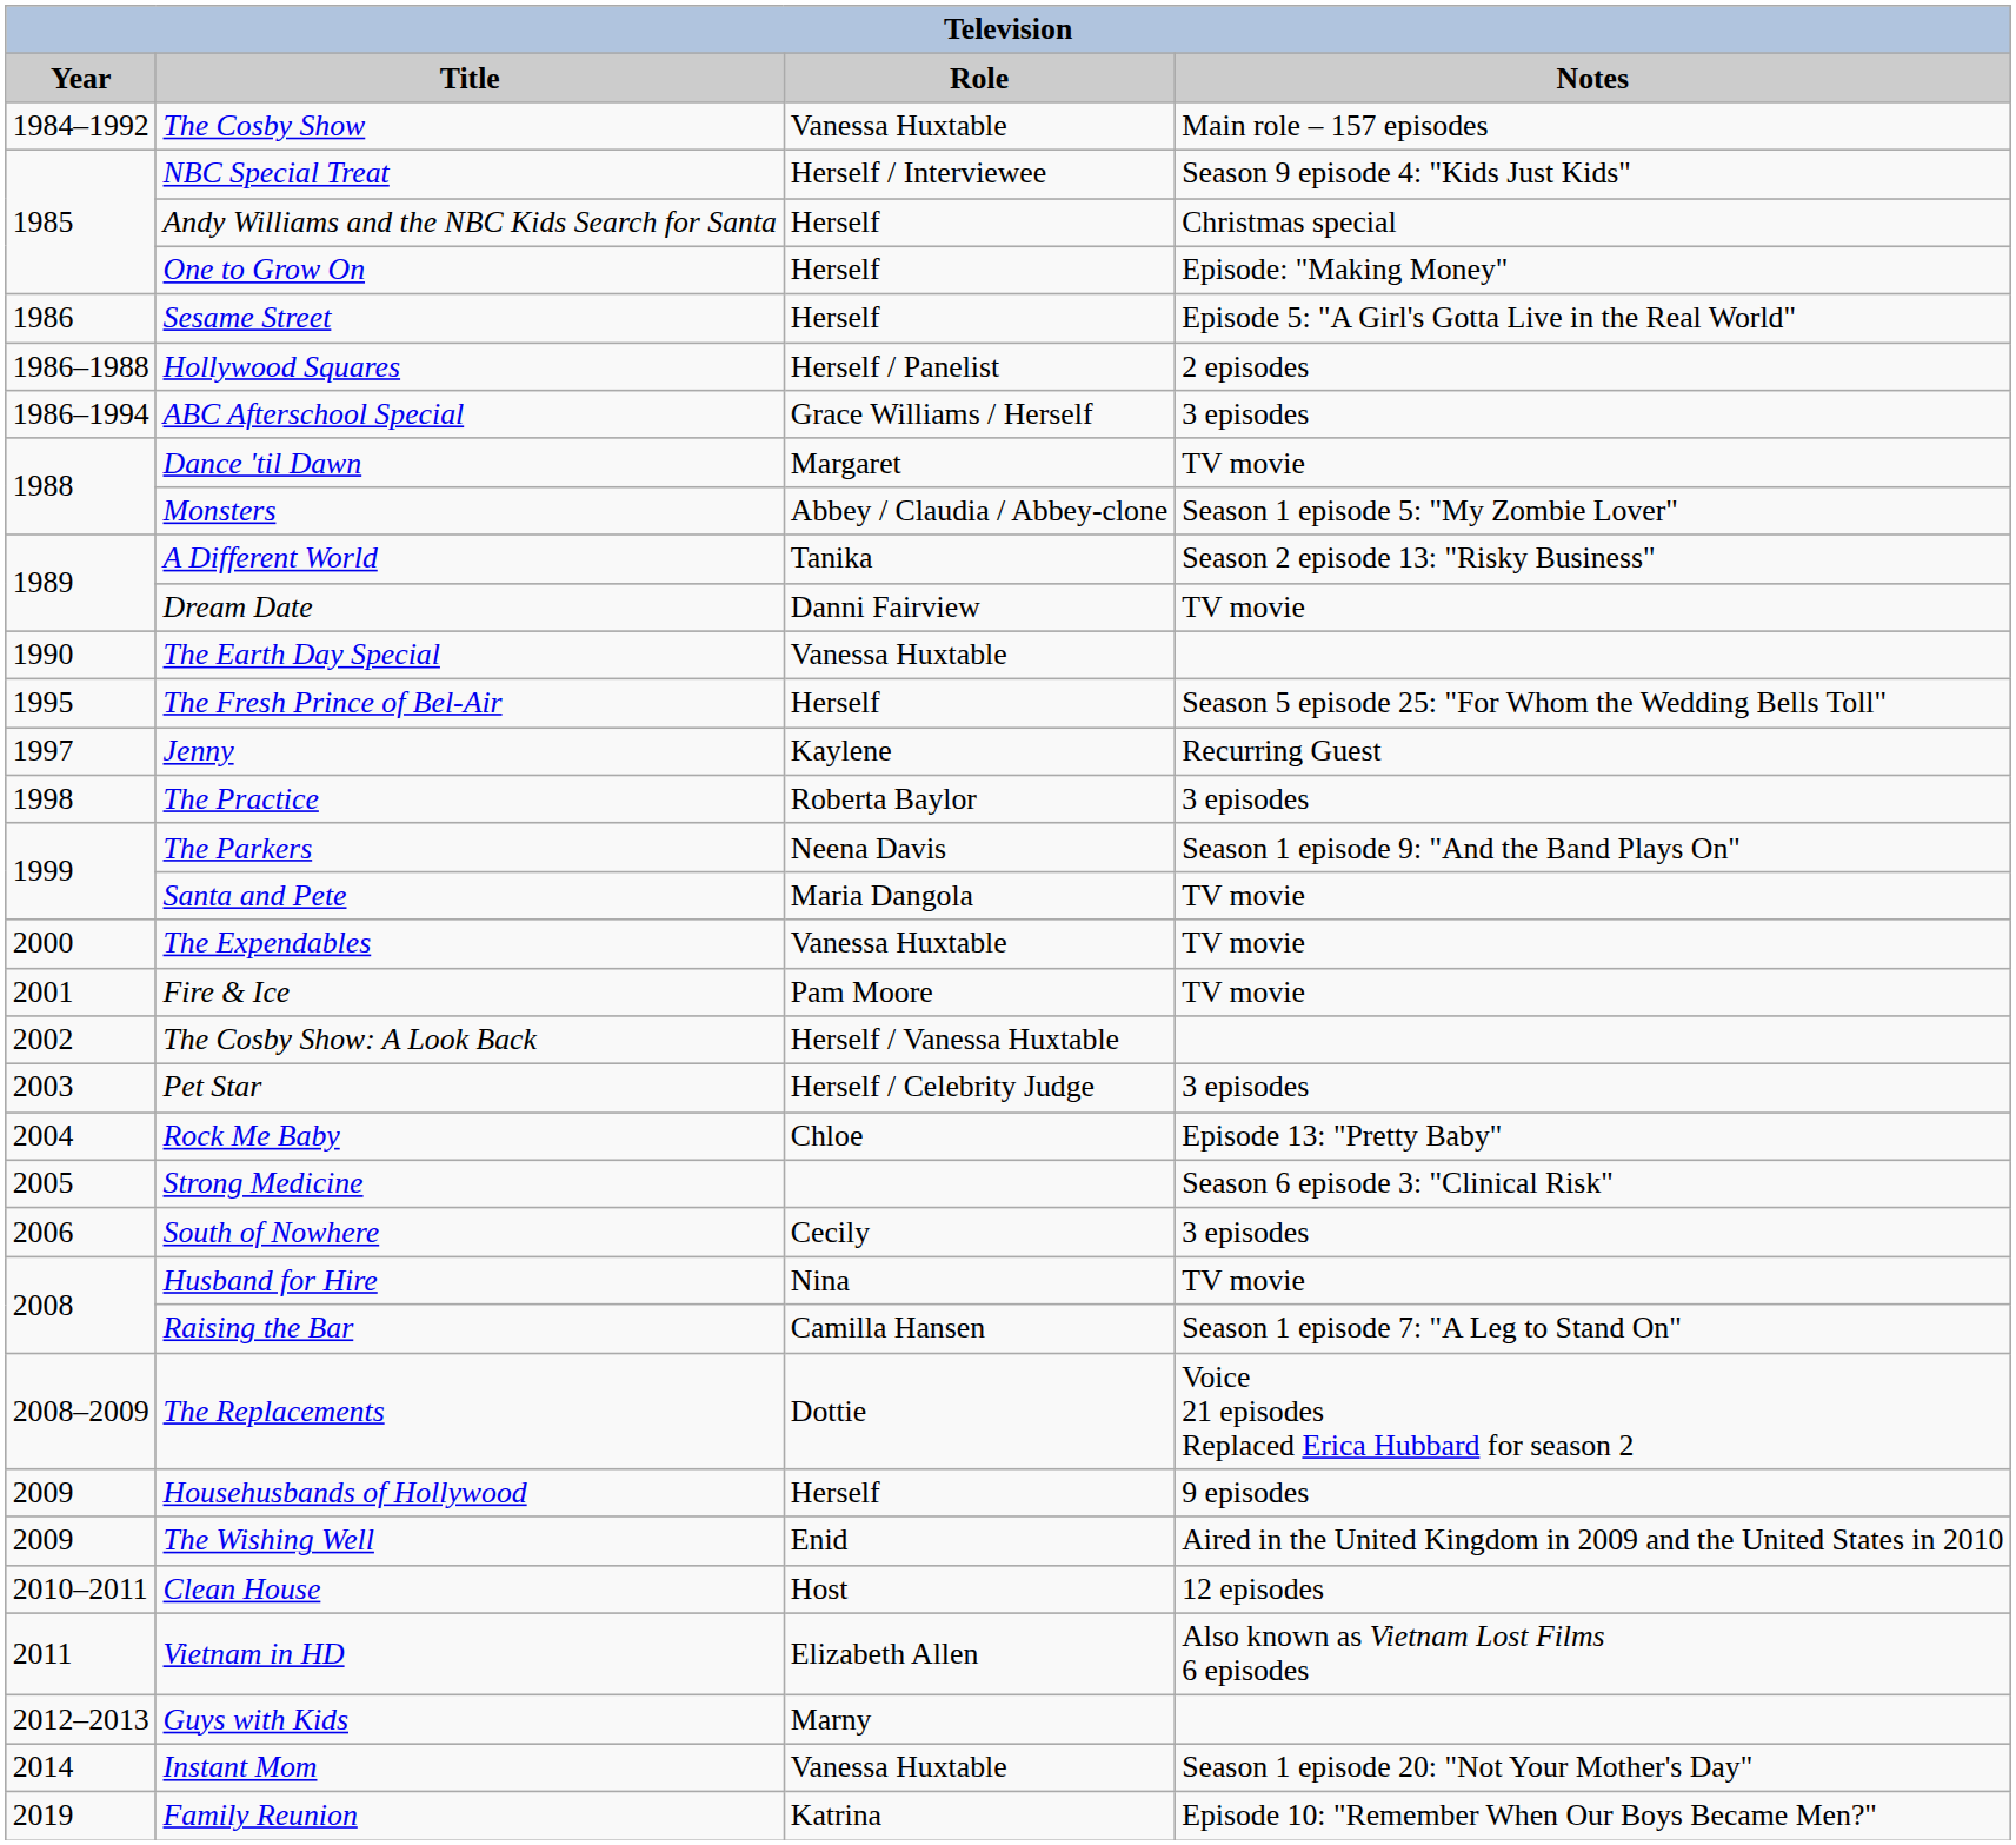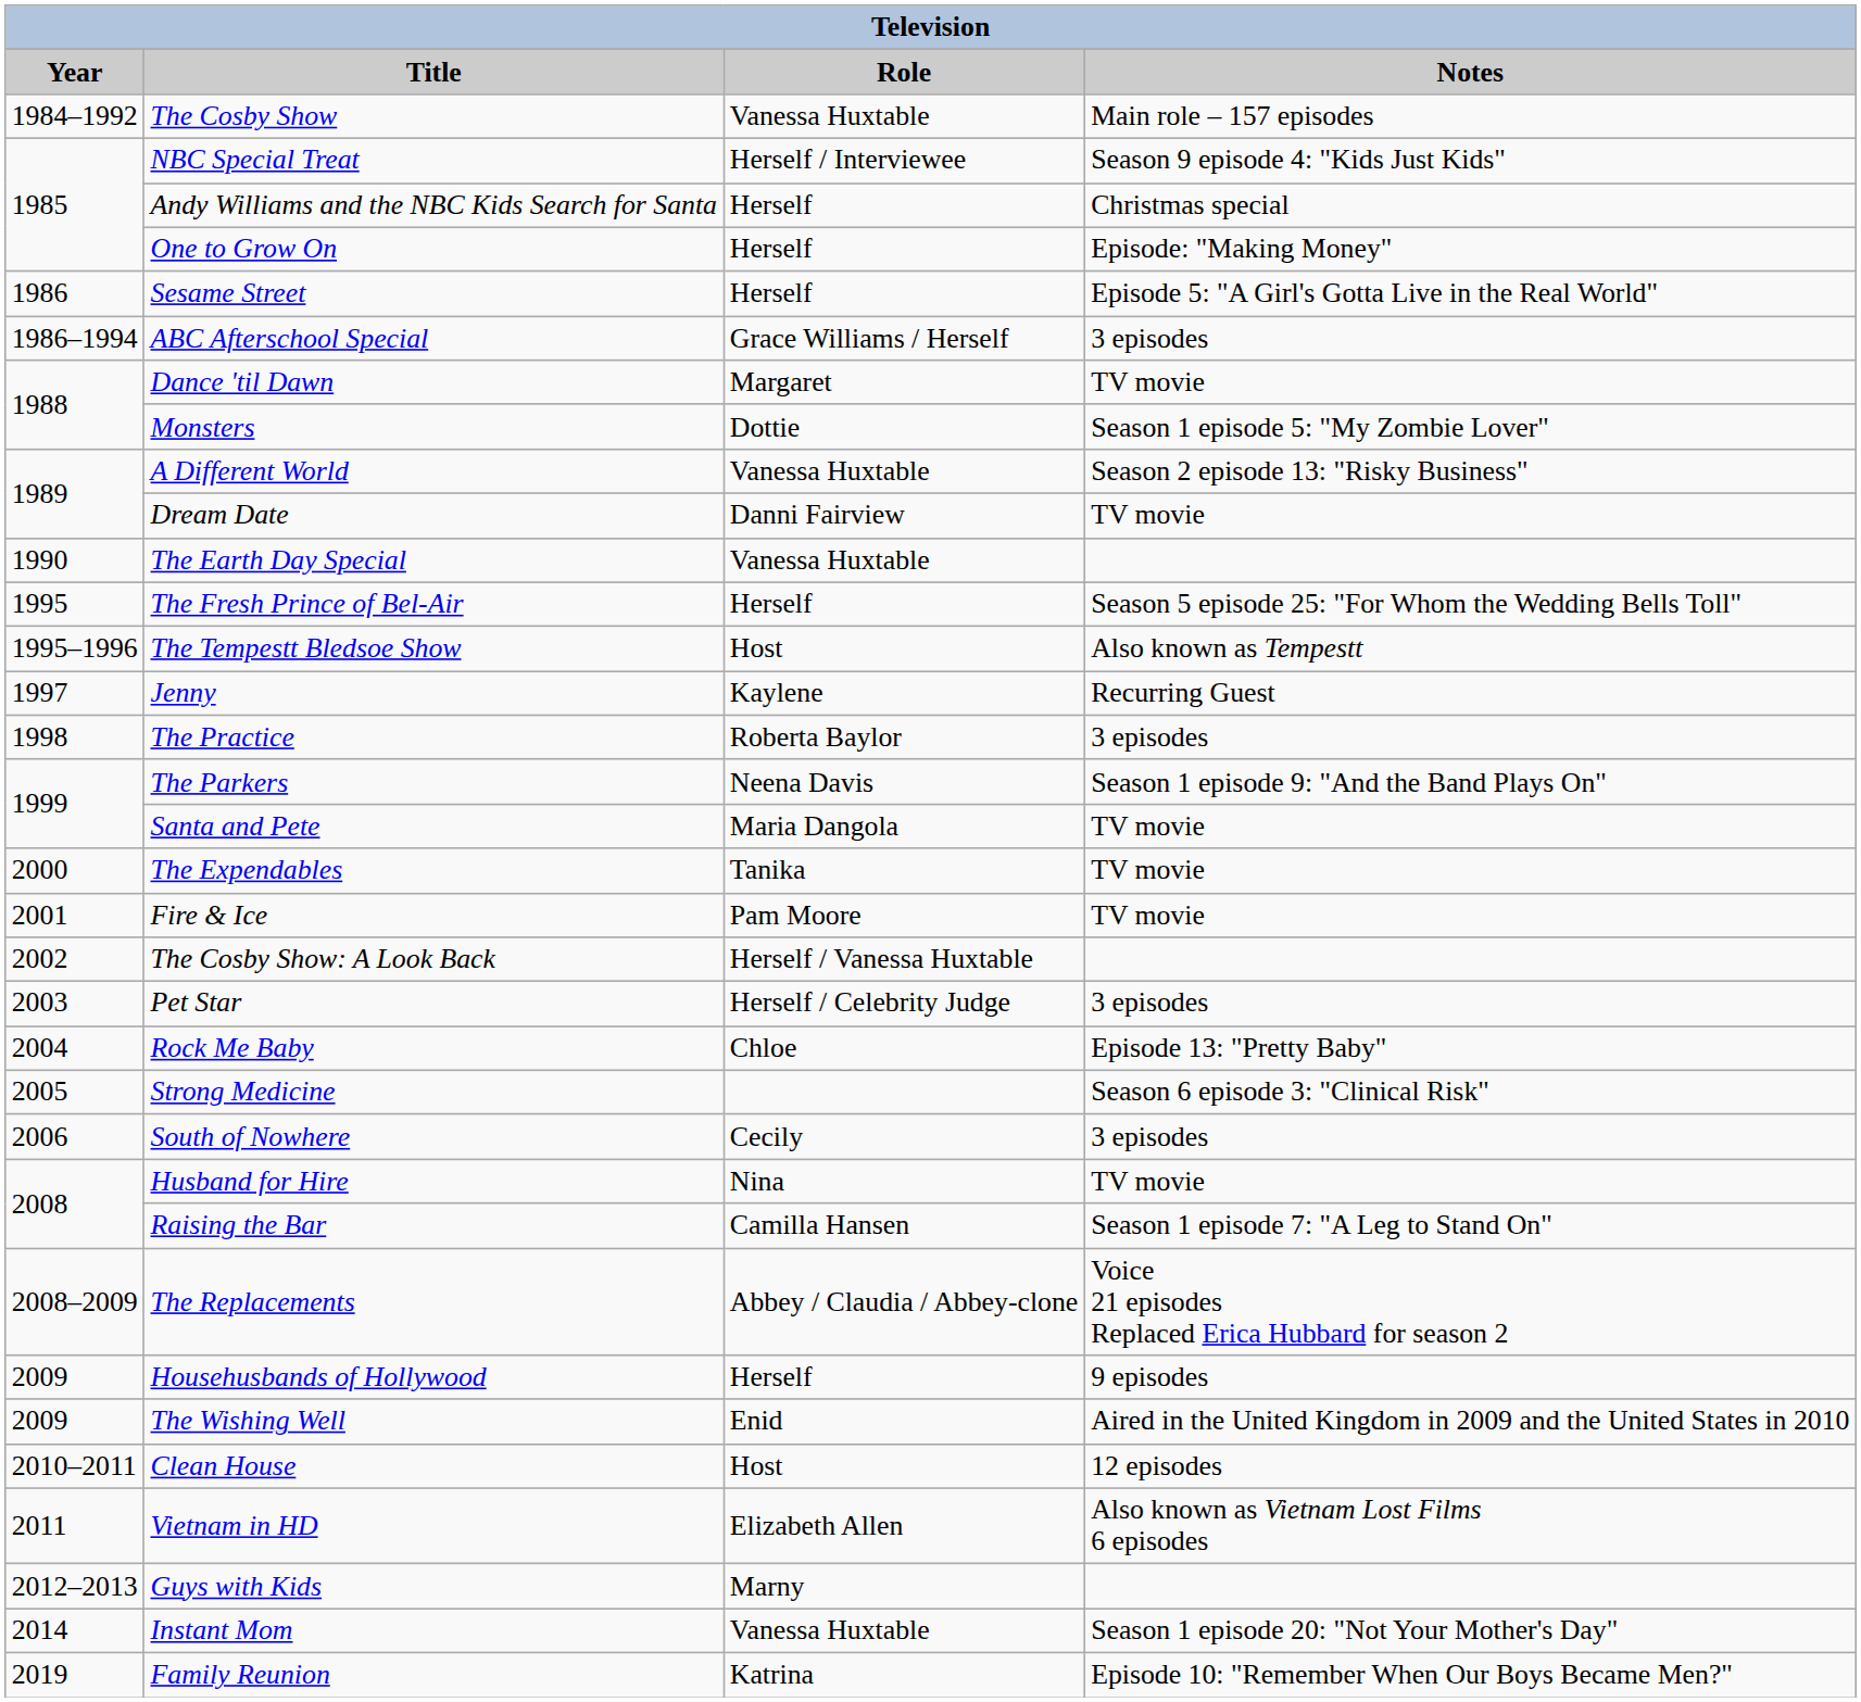 <table class="wikitable">
 <tr>
 <th colspan=4 style="background:#B0C4DE;">Television</th>
 </tr>
 <tr>
 <th style="background: #CCCCCC;">Year</th>
 <th style="background: #CCCCCC;">Title</th>
 <th style="background: #CCCCCC;">Role</th>
 <th style="background: #CCCCCC;">Notes</th>
 </tr>
 <tr>
 <td>1984–1992</td>
 <td><em><a href='#'>The Cosby Show</a></em></td>
 <td>Vanessa Huxtable</td>
 <td>Main role – 157 episodes</td>
 </tr>
 <tr>
 <td rowspan=3—>1985</td>
 <td><em><a href='#'>NBC Special Treat</a></em></td>
 <td>Herself / Interviewee</td>
 <td>Season 9 episode 4: "Kids Just Kids"</td>
 </tr>
 <tr>
 <td><em>Andy Williams and the NBC Kids Search for Santa</em></td>
 <td>Herself</td>
 <td>Christmas special</td>
 </tr>
 <tr>
 <td><em><a href='#'>One to Grow On</a></em></td>
 <td>Herself</td>
 <td>Episode: "Making Money"</td>
 </tr>
 <tr>
 <td>1986</td>
 <td><em><a href='#'>Sesame Street</a></em></td>
 <td>Herself</td>
 <td>Episode 5: "A Girl's Gotta Live in the Real World"</td>
 </tr>
 <tr>
-<td>1986–1988</td>
-<td><em><a href='#'>Hollywood Squares</a></em></td>
-<td>Herself / Panelist</td>
-<td>2 episodes</td>
-</tr>
-<tr>
 <td>1986–1994</td>
 <td><em><a href='#'>ABC Afterschool Special</a></em></td>
 <td>Grace Williams / Herself</td>
 <td>3 episodes</td>
 </tr>
 <tr>
 <td rowspan=2>1988</td>
 <td><em><a href='#'>Dance 'til Dawn</a></em></td>
 <td>Margaret</td>
 <td>TV movie</td>
 </tr>
 <tr>
 <td><em><a href='#'>Monsters</a></em></td>
-<td>Abbey / Claudia / Abbey-clone</td>
+<td>Dottie</td>
 <td>Season 1 episode 5: "My Zombie Lover"</td>
 </tr>
 <tr>
 <td rowspan=2>1989</td>
 <td><em><a href='#'>A Different World</a></em></td>
-<td>Tanika</td>
+<td>Vanessa Huxtable</td>
 <td>Season 2 episode 13: "Risky Business"</td>
 </tr>
 <tr>
 <td><em>Dream Date</em></td>
 <td>Danni Fairview</td>
 <td>TV movie</td>
 </tr>
 <tr>
 <td>1990</td>
 <td><em><a href='#'>The Earth Day Special</a></em></td>
 <td>Vanessa Huxtable</td>
 </tr>
 <tr>
 <td>1995</td>
 <td><em><a href='#'>The Fresh Prince of Bel-Air</a></em></td>
 <td>Herself</td>
 <td>Season 5 episode 25: "For Whom the Wedding Bells Toll"</td>
+</tr>
+<tr>
+<td>1995–1996</td>
+<td><em><a href='#'>The Tempestt Bledsoe Show</a></em></td>
+<td>Host</td>
+<td>Also known as <em>Tempestt</em></td>
 </tr>
 <tr>
 <td>1997</td>
 <td><em><a href='#'>Jenny</a></em></td>
 <td>Kaylene</td>
 <td>Recurring Guest</td>
 </tr>
 <tr>
 <td>1998</td>
 <td><em><a href='#'>The Practice</a></em></td>
 <td>Roberta Baylor</td>
 <td>3 episodes</td>
 </tr>
 <tr>
 <td rowspan=2>1999</td>
 <td><em><a href='#'>The Parkers</a></em></td>
 <td>Neena Davis</td>
 <td>Season 1 episode 9: "And the Band Plays On"</td>
 </tr>
 <tr>
 <td><em><a href='#'>Santa and Pete</a></em></td>
 <td>Maria Dangola</td>
 <td>TV movie</td>
 </tr>
 <tr>
 <td>2000</td>
 <td><em><a href='#'>The Expendables</a></em></td>
-<td>Vanessa Huxtable</td>
+<td>Tanika</td>
 <td>TV movie</td>
 </tr>
 <tr>
 <td>2001</td>
 <td><em>Fire & Ice</em></td>
 <td>Pam Moore</td>
 <td>TV movie</td>
 </tr>
 <tr>
 <td>2002</td>
 <td><em>The Cosby Show: A Look Back</em></td>
 <td>Herself / Vanessa Huxtable</td>
 <td></td>
 </tr>
 <tr>
 <td>2003</td>
 <td><em>Pet Star</em></td>
 <td>Herself / Celebrity Judge</td>
 <td>3 episodes</td>
 </tr>
 <tr>
 <td>2004</td>
 <td><em><a href='#'>Rock Me Baby</a></em></td>
 <td>Chloe</td>
 <td>Episode 13: "Pretty Baby"</td>
 </tr>
 <tr>
 <td>2005</td>
 <td><em><a href='#'>Strong Medicine</a></em></td>
 <td></td>
 <td>Season 6 episode 3: "Clinical Risk"</td>
 </tr>
 <tr>
 <td>2006</td>
 <td><em><a href='#'>South of Nowhere</a></em></td>
 <td>Cecily</td>
 <td>3 episodes</td>
 </tr>
 <tr>
 <td rowspan=2>2008</td>
 <td><em><a href='#'>Husband for Hire</a></em></td>
 <td>Nina</td>
 <td>TV movie</td>
 </tr>
 <tr>
 <td><em><a href='#'>Raising the Bar</a></em></td>
 <td>Camilla Hansen</td>
 <td>Season 1 episode 7: "A Leg to Stand On"</td>
 </tr>
 <tr>
 <td>2008–2009</td>
 <td><em><a href='#'>The Replacements</a></em></td>
-<td>Dottie</td>
+<td>Abbey / Claudia / Abbey-clone</td>
 <td>Voice<br> 21 episodes<br> Replaced <a href='#'>Erica Hubbard</a> for season 2</td>
 </tr>
 <tr>
 <td>2009</td>
 <td><em><a href='#'>Househusbands of Hollywood</a></em></td>
 <td>Herself</td>
 <td>9 episodes</td>
 </tr>
 <tr>
 <td>2009</td>
 <td><em><a href='#'>The Wishing Well</a></em></td>
 <td>Enid</td>
 <td>Aired in the United Kingdom in 2009 and the United States in 2010</td>
 </tr>
 <tr>
 <td>2010–2011</td>
 <td><em><a href='#'>Clean House</a></em></td>
 <td>Host</td>
 <td>12 episodes</td>
 </tr>
 <tr>
 <td>2011</td>
 <td><em><a href='#'>Vietnam in HD</a></em></td>
 <td>Elizabeth Allen</td>
 <td>Also known as <em>Vietnam Lost Films</em><br> 6 episodes</td>
 </tr>
 <tr>
 <td>2012–2013</td>
 <td><em><a href='#'>Guys with Kids</a></em></td>
 <td>Marny</td>
 <td></td>
 </tr>
 <tr>
 <td>2014</td>
 <td><em><a href='#'>Instant Mom</a></em></td>
 <td>Vanessa Huxtable</td>
 <td>Season 1 episode 20: "Not Your Mother's Day"</td>
 </tr>
 <tr>
 <td>2019</td>
 <td><em><a href='#'>Family Reunion</a></em></td>
 <td>Katrina</td>
 <td>Episode 10: "Remember When Our Boys Became Men?"</td>
 </tr>
 </table>
